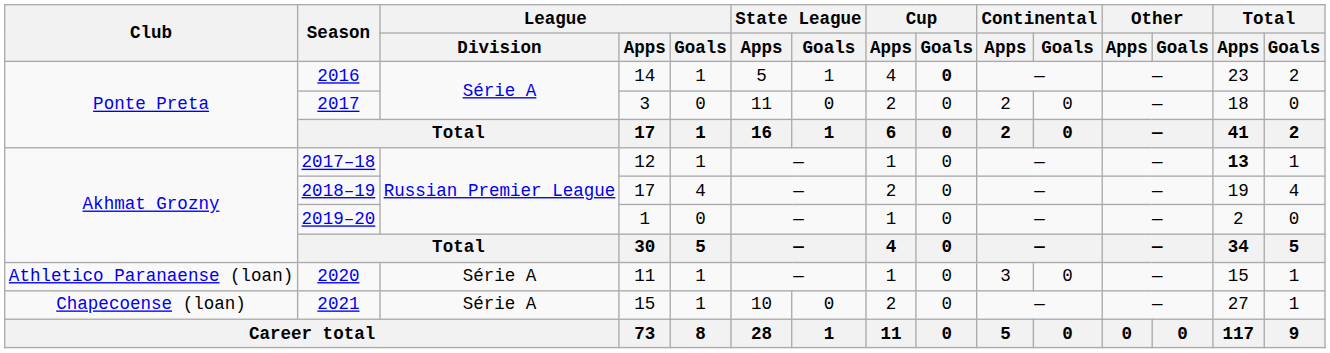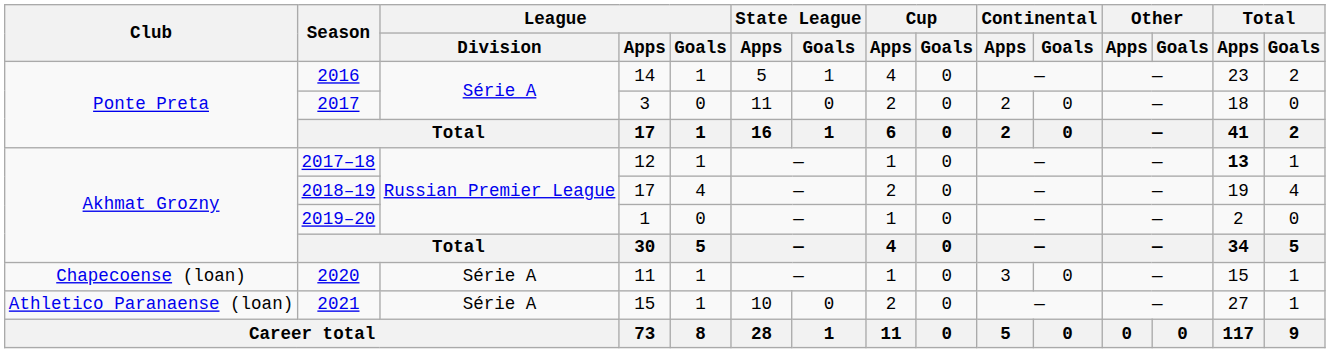 <table class="wikitable" style="text-align: center;">
 <tr>
 <th rowspan="2">Club</th>
 <th rowspan="2">Season</th>
 <th colspan="3">League</th>
 <th colspan="2">State League</th>
 <th colspan="2">Cup</th>
 <th colspan="2">Continental</th>
 <th colspan="2">Other</th>
 <th colspan="2">Total</th>
 </tr>
 <tr>
 <th>Division</th>
 <th>Apps</th>
 <th>Goals</th>
 <th>Apps</th>
 <th>Goals</th>
 <th>Apps</th>
 <th>Goals</th>
 <th>Apps</th>
 <th>Goals</th>
 <th>Apps</th>
 <th>Goals</th>
 <th>Apps</th>
 <th>Goals</th>
 </tr>
 <tr>
 <td rowspan=3 valign="center"><a href='#'>Ponte Preta</a></td>
 <td><a href='#'>2016</a></td>
 <td rowspan=2><a href='#'>Série A</a></td>
 <td>14</td>
 <td>1</td>
 <td>5</td>
 <td>1</td>
 <td>4</td>
-<td><strong>0</strong></td>
+<td>0</td>
 <td colspan="2">—</td>
 <td colspan="2">—</td>
 <td>23</td>
 <td>2</td>
 </tr>
 <tr>
 <td><a href='#'>2017</a></td>
 <td>3</td>
 <td>0</td>
 <td>11</td>
 <td>0</td>
 <td>2</td>
 <td>0</td>
 <td>2</td>
 <td>0</td>
 <td colspan="2">—</td>
 <td>18</td>
 <td>0</td>
 </tr>
 <tr>
 <th colspan="2"><strong>Total</strong></th>
 <th>17</th>
 <th>1</th>
 <th>16</th>
 <th>1</th>
 <th>6</th>
 <th>0</th>
 <th>2</th>
 <th>0</th>
 <th colspan="2">—</th>
 <th>41</th>
 <th>2</th>
 </tr>
 <tr>
 <td rowspan=4 valign="center"><a href='#'>Akhmat Grozny</a></td>
 <td><a href='#'>2017–18</a></td>
 <td rowspan=3 valign="center"><a href='#'>Russian Premier League</a></td>
 <td>12</td>
 <td>1</td>
 <td colspan="2">—</td>
 <td>1</td>
 <td>0</td>
 <td colspan="2">—</td>
 <td colspan="2">—</td>
 <td><strong>13</strong></td>
 <td>1</td>
 </tr>
 <tr>
 <td><a href='#'>2018–19</a></td>
 <td>17</td>
 <td>4</td>
 <td colspan="2">—</td>
 <td>2</td>
 <td>0</td>
 <td colspan="2">—</td>
 <td colspan="2">—</td>
 <td>19</td>
 <td>4</td>
 </tr>
 <tr>
 <td><a href='#'>2019–20</a></td>
 <td>1</td>
 <td>0</td>
 <td colspan="2">—</td>
 <td>1</td>
 <td>0</td>
 <td colspan="2">—</td>
 <td colspan="2">—</td>
 <td>2</td>
 <td>0</td>
 </tr>
 <tr>
 <th colspan="2"><strong>Total</strong></th>
 <th>30</th>
 <th>5</th>
 <th colspan="2">—</th>
 <th>4</th>
 <th>0</th>
 <th colspan="2">—</th>
 <th colspan="2">—</th>
 <th>34</th>
 <th>5</th>
 </tr>
 <tr>
-<td valign="center"><a href='#'>Athletico Paranaense</a> (loan)</td>
+<td valign="center"><a href='#'>Chapecoense</a> (loan)</td>
 <td><a href='#'>2020</a></td>
 <td>Série A</td>
 <td>11</td>
 <td>1</td>
 <td colspan="2">—</td>
 <td>1</td>
 <td>0</td>
 <td>3</td>
 <td>0</td>
 <td colspan="2">—</td>
 <td>15</td>
 <td>1</td>
 </tr>
 <tr>
-<td valign="center"><a href='#'>Chapecoense</a> (loan)</td>
+<td valign="center"><a href='#'>Athletico Paranaense</a> (loan)</td>
 <td><a href='#'>2021</a></td>
 <td>Série A</td>
 <td>15</td>
 <td>1</td>
 <td>10</td>
 <td>0</td>
 <td>2</td>
 <td>0</td>
 <td colspan="2">—</td>
 <td colspan="2">—</td>
 <td>27</td>
 <td>1</td>
 </tr>
 <tr>
 <th colspan="3"><strong>Career total</strong></th>
 <th>73</th>
 <th>8</th>
 <th>28</th>
 <th>1</th>
 <th>11</th>
 <th>0</th>
 <th>5</th>
 <th>0</th>
 <th>0</th>
 <th>0</th>
 <th>117</th>
 <th>9</th>
 </tr>
 </table>
